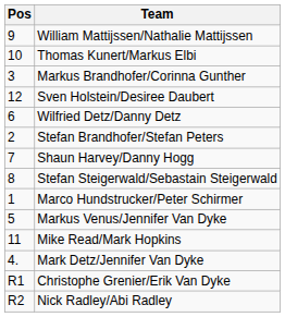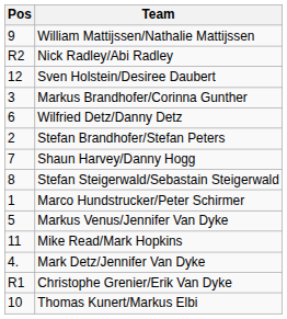 <table class="wikitable sortable">
 <tr>
 <th align="center">Pos</th>
 <th align="center">Team</th>
 </tr>
 <tr>
 <td>9</td>
 <td>William Mattijssen/Nathalie Mattijssen</td>
 </tr>
 <tr>
-<td>10</td>
-<td>Thomas Kunert/Markus Elbi</td>
+<td>R2</td>
+<td>Nick Radley/Abi Radley</td>
+</tr>
+<tr>
+<td>12</td>
+<td>Sven Holstein/Desiree Daubert</td>
 </tr>
 <tr>
 <td>3</td>
 <td>Markus Brandhofer/Corinna Gunther</td>
-</tr>
-<tr>
-<td>12</td>
-<td>Sven Holstein/Desiree Daubert</td>
 </tr>
 <tr>
 <td>6</td>
 <td>Wilfried Detz/Danny Detz</td>
 </tr>
 <tr>
 <td>2</td>
 <td>Stefan Brandhofer/Stefan Peters</td>
 </tr>
 <tr>
 <td>7</td>
 <td>Shaun Harvey/Danny Hogg</td>
 </tr>
 <tr>
 <td>8</td>
 <td>Stefan Steigerwald/Sebastain Steigerwald</td>
 </tr>
 <tr>
 <td>1</td>
 <td>Marco Hundstrucker/Peter Schirmer</td>
 </tr>
 <tr>
 <td>5</td>
 <td>Markus Venus/Jennifer Van Dyke</td>
 </tr>
 <tr>
 <td>11</td>
 <td>Mike Read/Mark Hopkins</td>
 </tr>
 <tr>
 <td>4.</td>
 <td>Mark Detz/Jennifer Van Dyke</td>
 </tr>
 <tr>
 <td>R1</td>
 <td>Christophe Grenier/Erik Van Dyke</td>
 </tr>
 <tr>
-<td>R2</td>
-<td>Nick Radley/Abi Radley</td>
+<td>10</td>
+<td>Thomas Kunert/Markus Elbi</td>
 </tr>
 </table>
